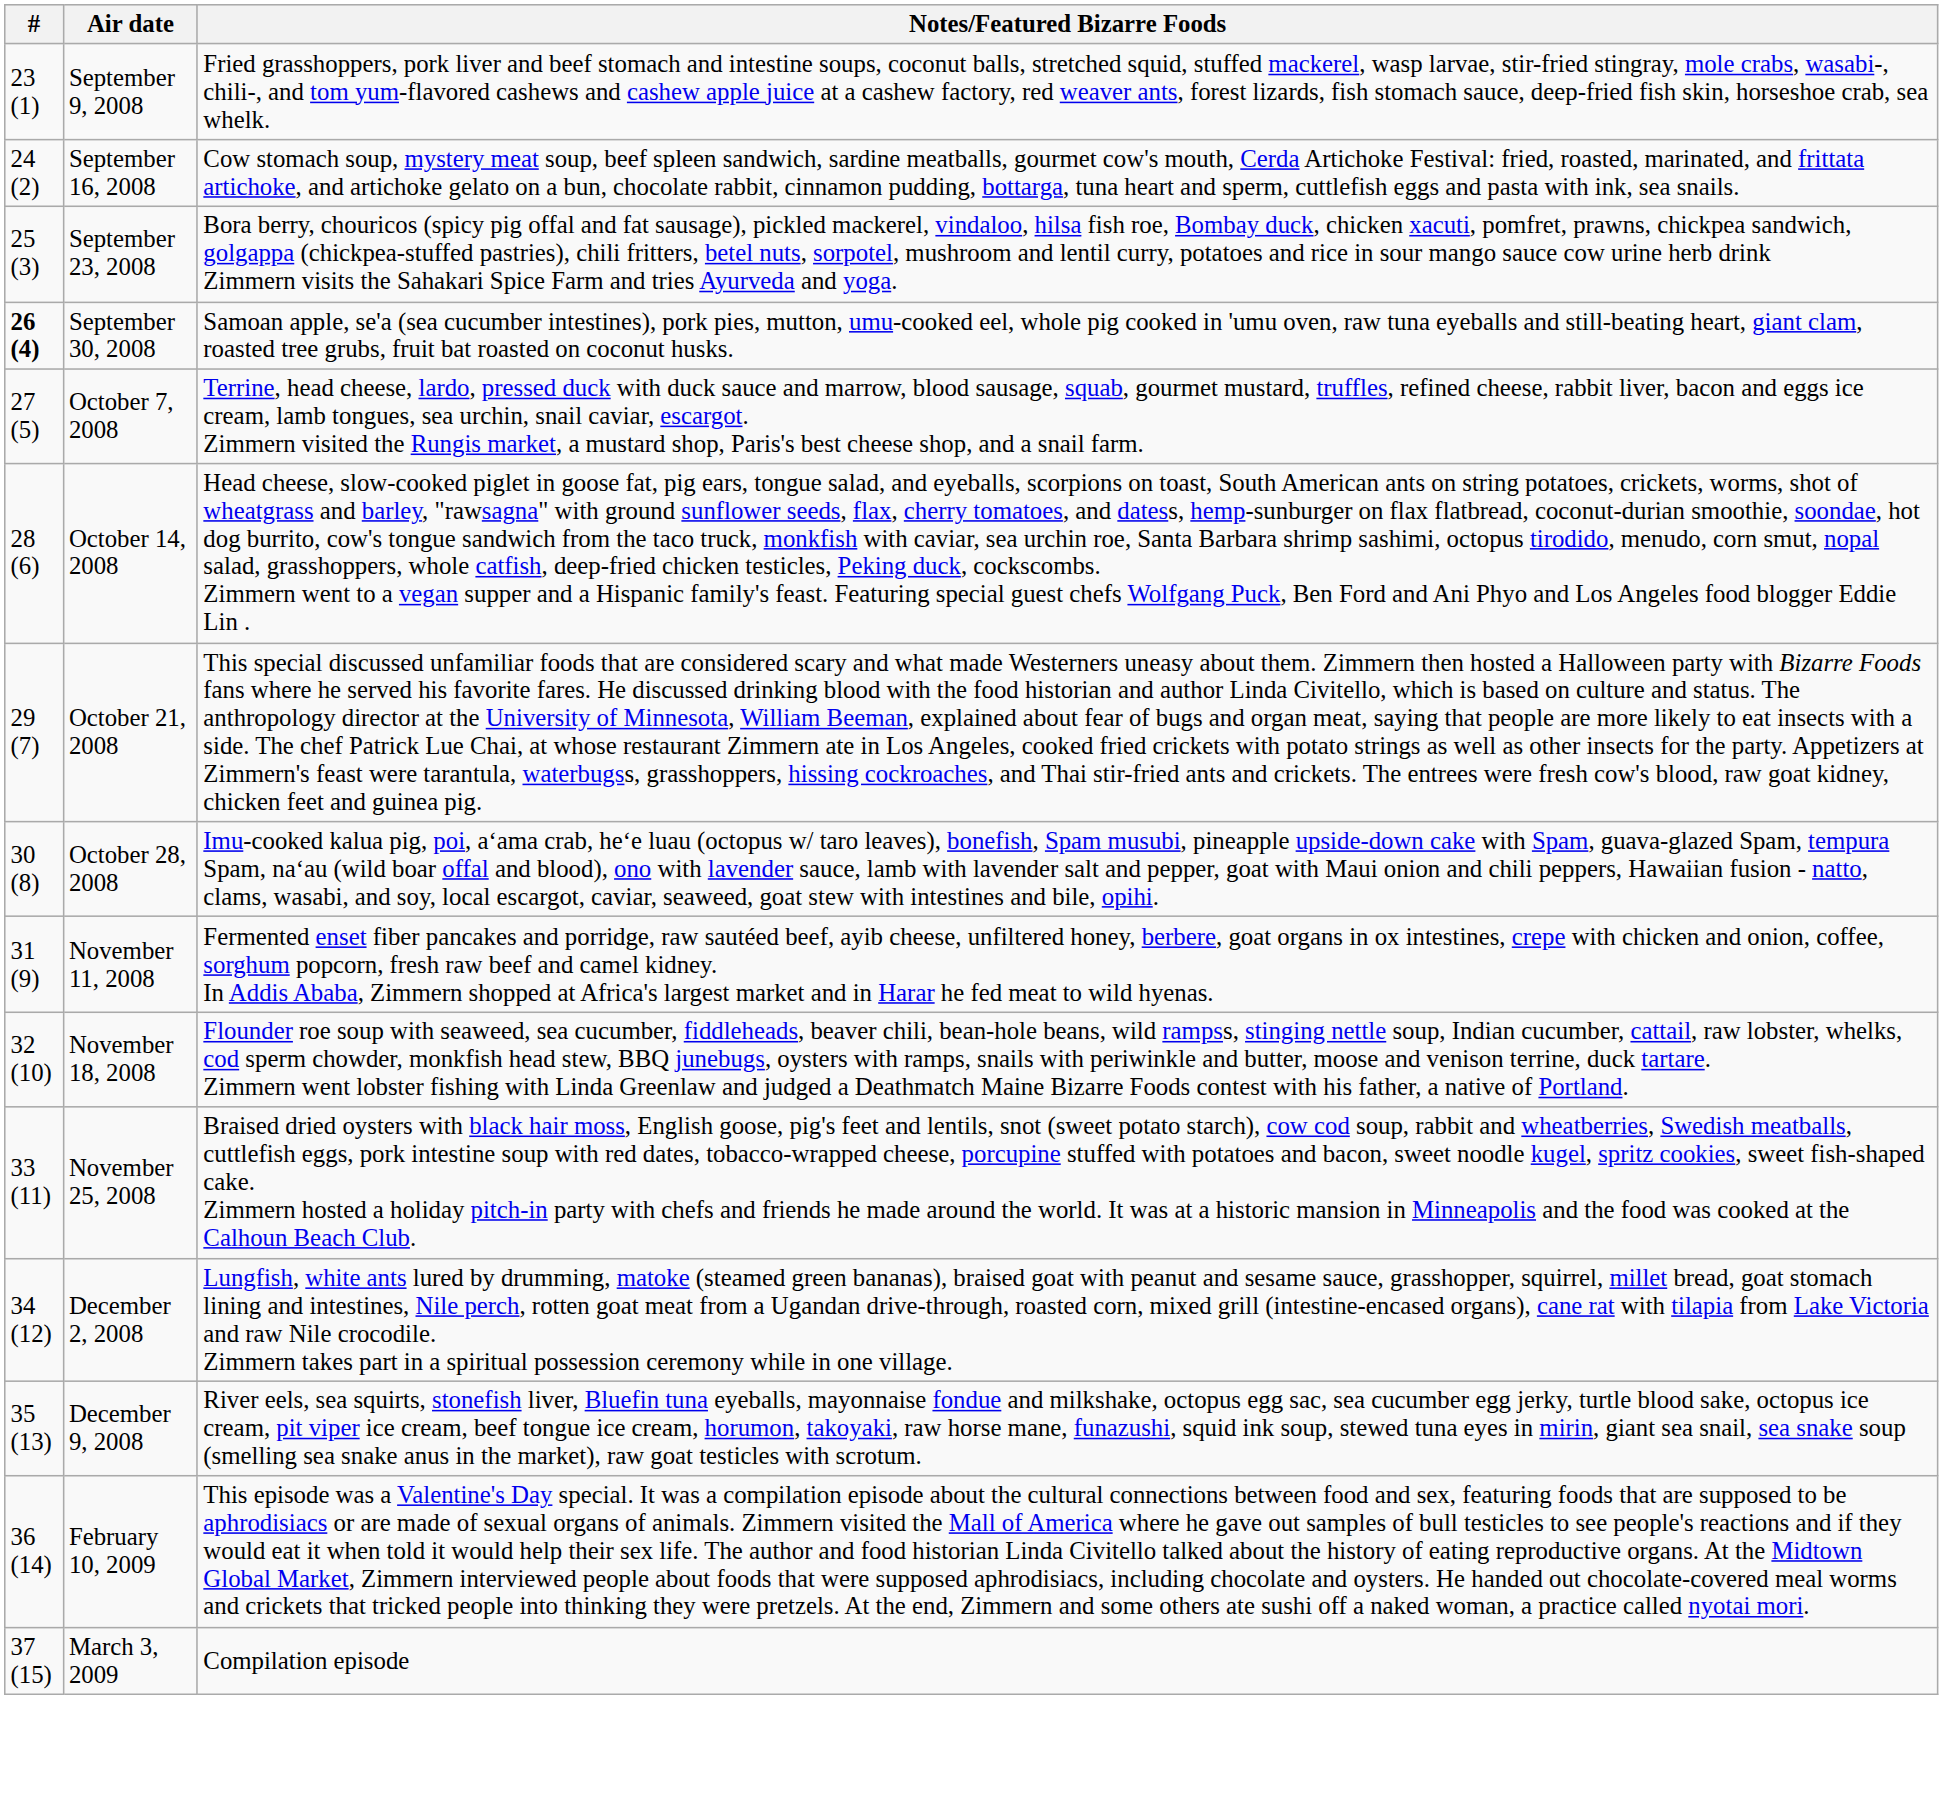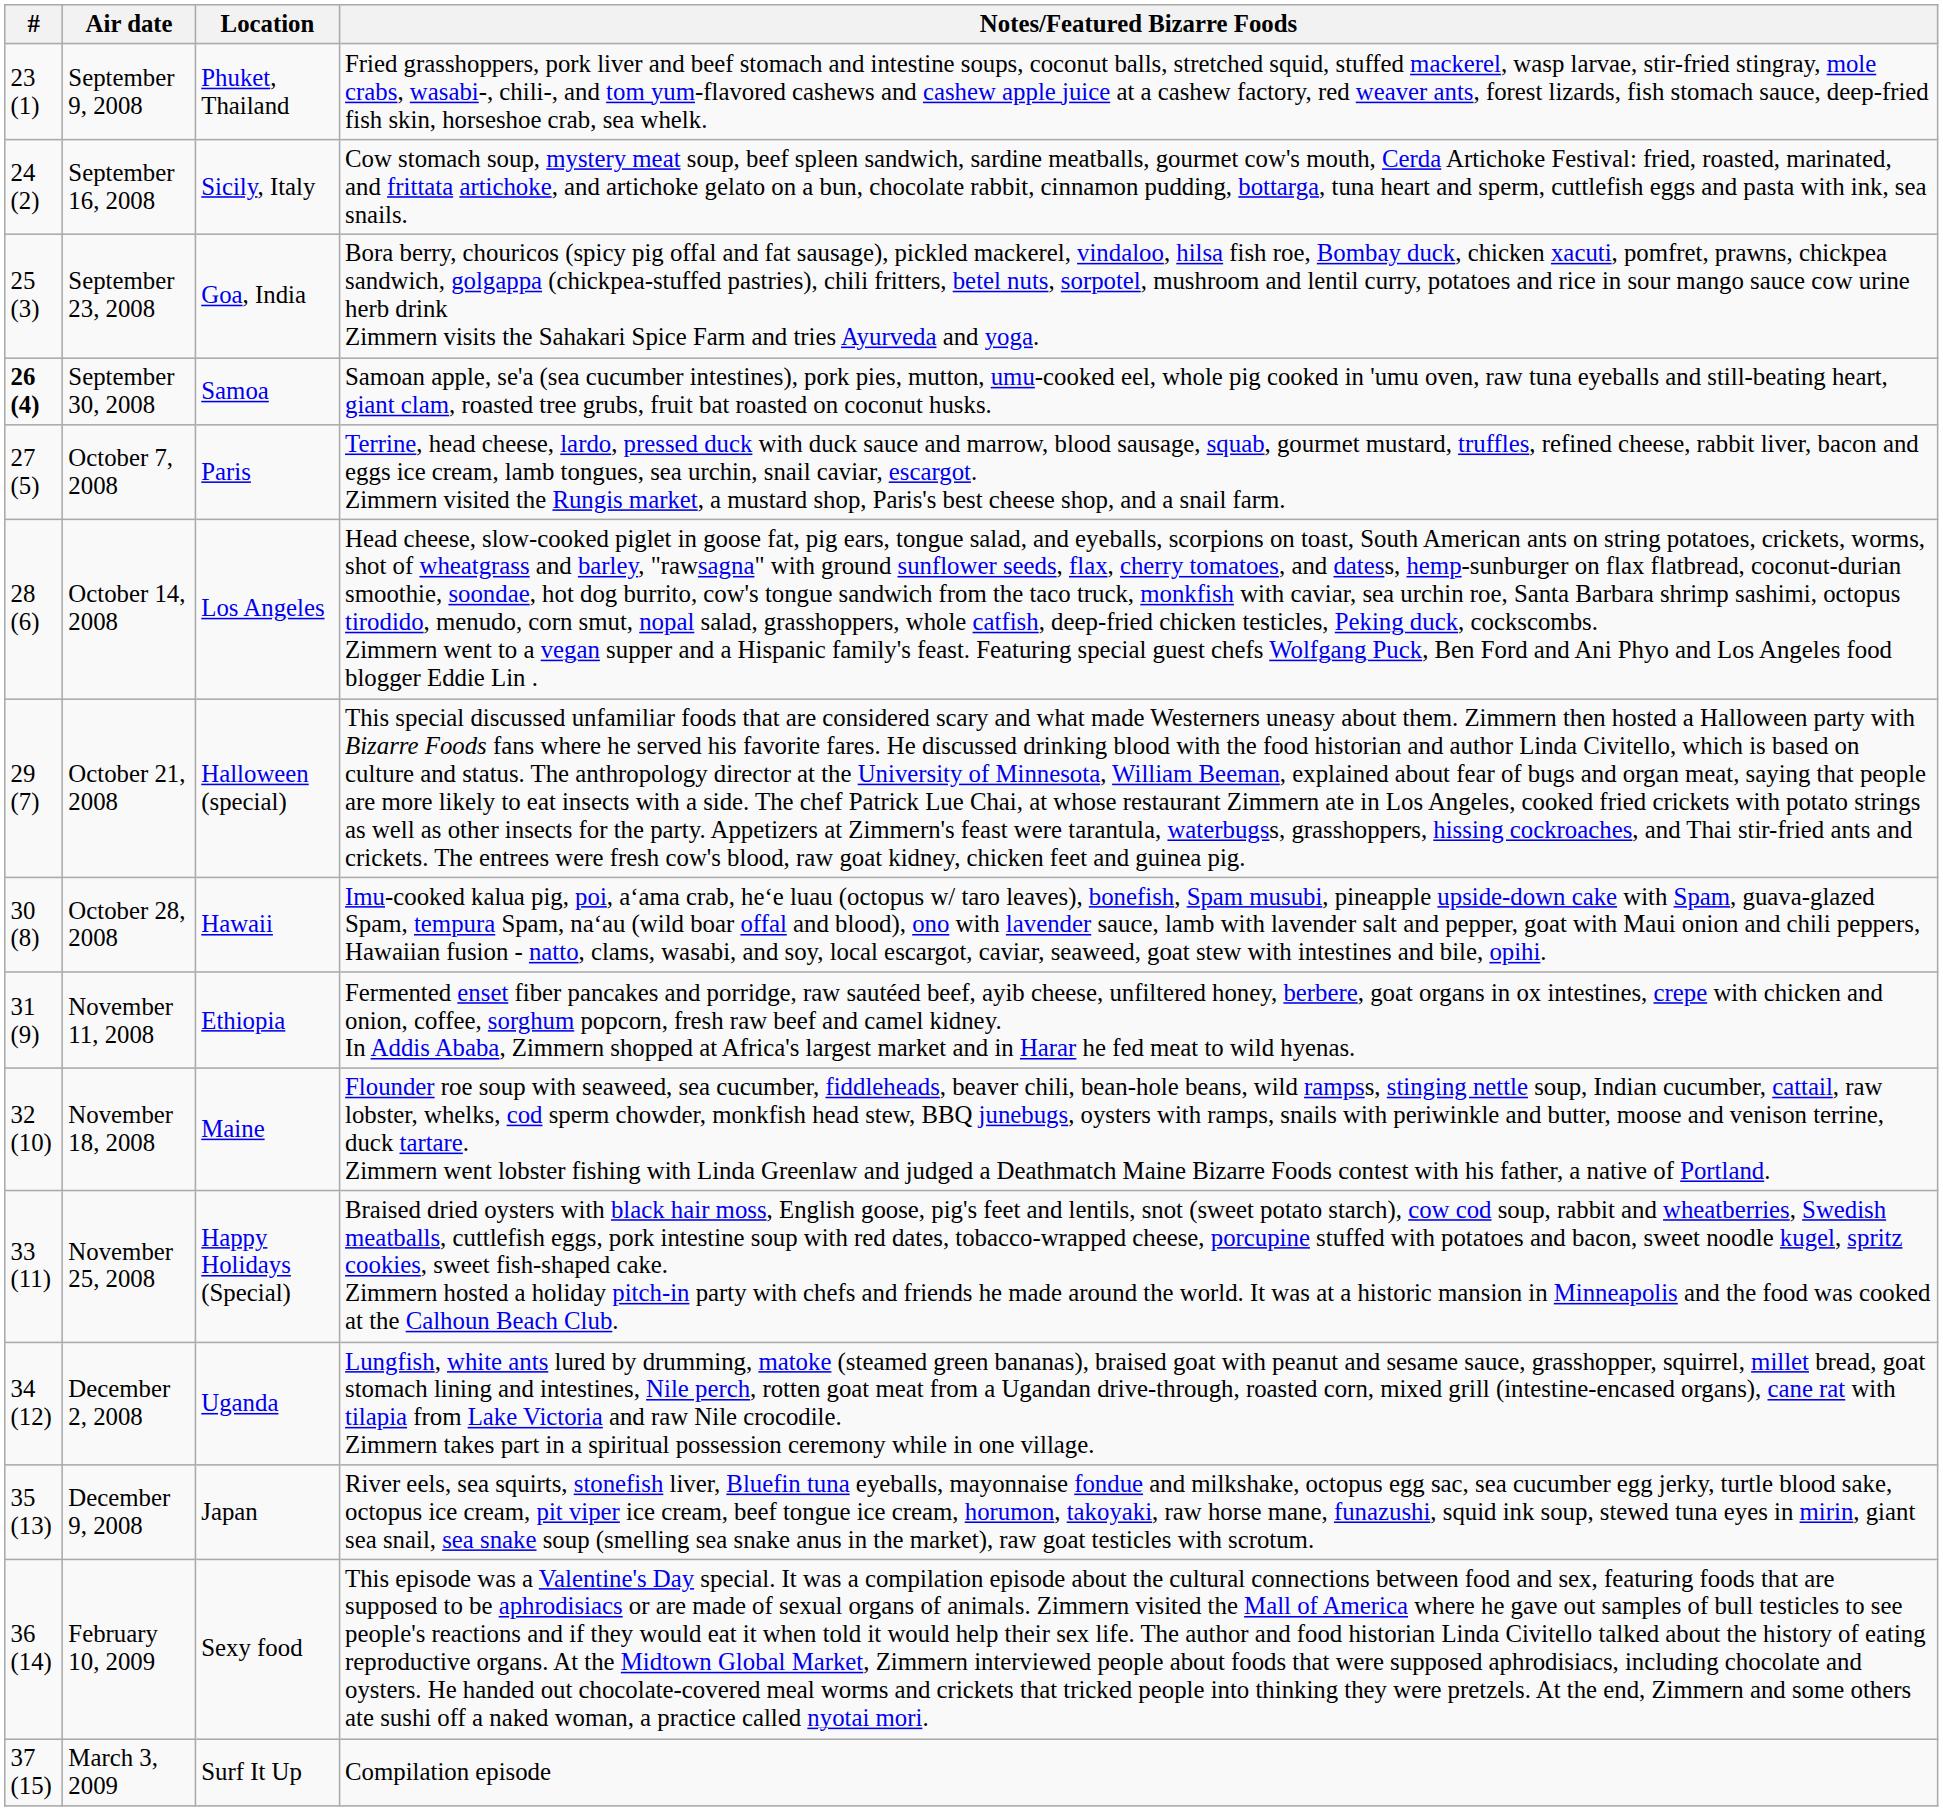 <table class="wikitable">
 <tr style="background:#EFEFEF">
 <th>#</th>
 <th>Air date</th>
+<th>Location</th>
 <th>Notes/Featured Bizarre Foods</th>
 </tr>
 <tr>
 <td>23 (1)</td>
 <td>September 9, 2008</td>
+<td><a href='#'>Phuket</a>, Thailand</td>
 <td>Fried grasshoppers, pork liver and beef stomach and intestine soups, coconut balls, stretched squid, stuffed <a href='#'>mackerel</a>, wasp larvae, stir-fried stingray, <a href='#'>mole crabs</a>, <a href='#'>wasabi</a>-, chili-, and <a href='#'>tom yum</a>-flavored cashews and <a href='#'>cashew apple juice</a> at a cashew factory, red <a href='#'>weaver ants</a>, forest lizards, fish stomach sauce, deep-fried fish skin, horseshoe crab, sea whelk.</td>
 </tr>
 <tr>
 <td>24 (2)</td>
 <td>September 16, 2008</td>
+<td><a href='#'>Sicily</a>, Italy</td>
 <td>Cow stomach soup, <a href='#'>mystery meat</a> soup, beef spleen sandwich, sardine meatballs, gourmet cow's mouth, <a href='#'>Cerda</a> Artichoke Festival: fried, roasted, marinated, and <a href='#'>frittata</a> <a href='#'>artichoke</a>, and artichoke gelato on a bun, chocolate rabbit, cinnamon pudding, <a href='#'>bottarga</a>, tuna heart and sperm, cuttlefish eggs and pasta with ink, sea snails.</td>
 </tr>
 <tr>
 <td>25 (3)</td>
 <td>September 23, 2008</td>
+<td><a href='#'>Goa</a>, India</td>
 <td>Bora berry, chouricos (spicy pig offal and fat sausage), pickled mackerel, <a href='#'>vindaloo</a>, <a href='#'>hilsa</a> fish roe, <a href='#'>Bombay duck</a>, chicken <a href='#'>xacuti</a>, pomfret, prawns, chickpea sandwich, <a href='#'>golgappa</a> (chickpea-stuffed pastries), chili fritters, <a href='#'>betel nuts</a>, <a href='#'>sorpotel</a>, mushroom and lentil curry, potatoes and rice in sour mango sauce cow urine herb drink<br>Zimmern visits the Sahakari Spice Farm and tries <a href='#'>Ayurveda</a> and <a href='#'>yoga</a>.</td>
 </tr>
 <tr>
 <td><strong>26 (4)</strong></td>
 <td>September 30, 2008</td>
+<td><a href='#'>Samoa</a></td>
 <td>Samoan apple, se'a (sea cucumber intestines), pork pies, mutton, <a href='#'>umu</a>-cooked eel, whole pig cooked in 'umu oven, raw tuna eyeballs and still-beating heart, <a href='#'>giant clam</a>, roasted tree grubs, fruit bat roasted on coconut husks.</td>
 </tr>
 <tr>
 <td>27 (5)</td>
 <td>October 7, 2008</td>
+<td><a href='#'>Paris</a></td>
 <td><a href='#'>Terrine</a>, head cheese, <a href='#'>lardo</a>, <a href='#'>pressed duck</a> with duck sauce and marrow, blood sausage, <a href='#'>squab</a>, gourmet mustard, <a href='#'>truffles</a>, refined cheese, rabbit liver, bacon and eggs ice cream, lamb tongues, sea urchin, snail caviar, <a href='#'>escargot</a>.<br>Zimmern visited the <a href='#'>Rungis market</a>, a mustard shop, Paris's best cheese shop, and a snail farm.</td>
 </tr>
 <tr>
 <td>28 (6)</td>
 <td>October 14, 2008</td>
+<td><a href='#'>Los Angeles</a></td>
 <td>Head cheese, slow-cooked piglet in goose fat, pig ears, tongue salad, and eyeballs, scorpions on toast, South American ants on string potatoes, crickets, worms, shot of <a href='#'>wheatgrass</a> and <a href='#'>barley</a>, "raw<a href='#'>sagna</a>" with ground <a href='#'>sunflower seeds</a>, <a href='#'>flax</a>, <a href='#'>cherry tomatoes</a>, and <a href='#'>dates</a>s, <a href='#'>hemp</a>-sunburger on flax flatbread, coconut-durian smoothie, <a href='#'>soondae</a>, hot dog burrito, cow's tongue sandwich from the taco truck, <a href='#'>monkfish</a> with caviar, sea urchin roe, Santa Barbara shrimp sashimi, octopus <a href='#'>tirodido</a>, menudo, corn smut, <a href='#'>nopal</a> salad, grasshoppers, whole <a href='#'>catfish</a>, deep-fried chicken testicles, <a href='#'>Peking duck</a>, cockscombs.<br>Zimmern went to a <a href='#'>vegan</a> supper and a Hispanic family's feast. Featuring special guest chefs <a href='#'>Wolfgang Puck</a>, Ben Ford and Ani Phyo and Los Angeles food blogger Eddie Lin .</td>
 </tr>
 <tr>
 <td>29 (7)</td>
 <td>October 21, 2008</td>
+<td><a href='#'>Halloween</a> (special)</td>
 <td>This special discussed unfamiliar foods that are considered scary and what made Westerners uneasy about them. Zimmern then hosted a Halloween party with <em>Bizarre Foods</em> fans where he served his favorite fares. He discussed drinking blood with the food historian and author Linda Civitello, which is based on culture and status. The anthropology director at the <a href='#'>University of Minnesota</a>, <a href='#'>William Beeman</a>, explained about fear of bugs and organ meat, saying that people are more likely to eat insects with a side. The chef Patrick Lue Chai, at whose restaurant Zimmern ate in Los Angeles, cooked fried crickets with potato strings as well as other insects for the party. Appetizers at Zimmern's feast were tarantula, <a href='#'>waterbugs</a>s, grasshoppers, <a href='#'>hissing cockroaches</a>, and Thai stir-fried ants and crickets. The entrees were fresh cow's blood, raw goat kidney, chicken feet and guinea pig.</td>
 </tr>
 <tr>
 <td>30 (8)</td>
 <td>October 28, 2008</td>
+<td><a href='#'>Hawaii</a></td>
 <td><a href='#'>Imu</a>-cooked kalua pig, <a href='#'>poi</a>, aʻama crab, heʻe luau (octopus w/ taro leaves), <a href='#'>bonefish</a>, <a href='#'>Spam musubi</a>, pineapple <a href='#'>upside-down cake</a> with <a href='#'>Spam</a>, guava-glazed Spam, <a href='#'>tempura</a> Spam, naʻau (wild boar <a href='#'>offal</a> and blood), <a href='#'>ono</a> with <a href='#'>lavender</a> sauce, lamb with lavender salt and pepper, goat with Maui onion and chili peppers, Hawaiian fusion - <a href='#'>natto</a>, clams, wasabi, and soy, local escargot, caviar, seaweed, goat stew with intestines and bile, <a href='#'>opihi</a>.</td>
 </tr>
 <tr>
 <td>31 (9)</td>
 <td>November 11, 2008</td>
+<td><a href='#'>Ethiopia</a></td>
 <td>Fermented <a href='#'>enset</a> fiber pancakes and porridge, raw sautéed beef, ayib cheese, unfiltered honey, <a href='#'>berbere</a>, goat organs in ox intestines, <a href='#'>crepe</a> with chicken and onion, coffee, <a href='#'>sorghum</a> popcorn, fresh raw beef and camel kidney.<br>In <a href='#'>Addis Ababa</a>, Zimmern shopped at Africa's largest market and in <a href='#'>Harar</a> he fed meat to wild hyenas.</td>
 </tr>
 <tr>
 <td>32 (10)</td>
 <td>November 18, 2008</td>
+<td><a href='#'>Maine</a></td>
 <td><a href='#'>Flounder</a> roe soup with seaweed, sea cucumber, <a href='#'>fiddleheads</a>, beaver chili, bean-hole beans, wild <a href='#'>ramps</a>s, <a href='#'>stinging nettle</a> soup, Indian cucumber, <a href='#'>cattail</a>, raw lobster, whelks, <a href='#'>cod</a> sperm chowder, monkfish head stew, BBQ <a href='#'>junebugs</a>, oysters with ramps, snails with periwinkle and butter, moose and venison terrine, duck <a href='#'>tartare</a>.<br>Zimmern went lobster fishing with Linda Greenlaw and judged a Deathmatch Maine Bizarre Foods contest with his father, a native of <a href='#'>Portland</a>.</td>
 </tr>
 <tr>
 <td>33 (11)</td>
 <td>November 25, 2008</td>
+<td><a href='#'>Happy Holidays</a> (Special)</td>
 <td>Braised dried oysters with <a href='#'>black hair moss</a>, English goose, pig's feet and lentils, snot (sweet potato starch), <a href='#'>cow cod</a> soup, rabbit and <a href='#'>wheatberries</a>, <a href='#'>Swedish meatballs</a>, cuttlefish eggs, pork intestine soup with red dates, tobacco-wrapped cheese, <a href='#'>porcupine</a> stuffed with potatoes and bacon, sweet noodle <a href='#'>kugel</a>, <a href='#'>spritz cookies</a>, sweet fish-shaped cake.<br>Zimmern hosted a holiday <a href='#'>pitch-in</a> party with chefs and friends he made around the world. It was at a historic mansion in <a href='#'>Minneapolis</a> and the food was cooked at the <a href='#'>Calhoun Beach Club</a>.</td>
 </tr>
 <tr>
 <td>34 (12)</td>
 <td>December 2, 2008</td>
+<td><a href='#'>Uganda</a></td>
 <td><a href='#'>Lungfish</a>, <a href='#'>white ants</a> lured by drumming, <a href='#'>matoke</a> (steamed green bananas), braised goat with peanut and sesame sauce, grasshopper, squirrel, <a href='#'>millet</a> bread, goat stomach lining and intestines, <a href='#'>Nile perch</a>, rotten goat meat from a Ugandan drive-through, roasted corn, mixed grill (intestine-encased organs), <a href='#'>cane rat</a> with <a href='#'>tilapia</a> from <a href='#'>Lake Victoria</a> and raw Nile crocodile.<br>Zimmern takes part in a spiritual possession ceremony while in one village.</td>
 </tr>
 <tr>
 <td>35 (13)</td>
 <td>December 9, 2008</td>
+<td>Japan</td>
 <td>River eels, sea squirts, <a href='#'>stonefish</a> liver, <a href='#'>Bluefin tuna</a> eyeballs, mayonnaise <a href='#'>fondue</a> and milkshake, octopus egg sac, sea cucumber egg jerky, turtle blood sake, octopus ice cream, <a href='#'>pit viper</a> ice cream, beef tongue ice cream, <a href='#'>horumon</a>, <a href='#'>takoyaki</a>, raw horse mane, <a href='#'>funazushi</a>, squid ink soup, stewed tuna eyes in <a href='#'>mirin</a>, giant sea snail, <a href='#'>sea snake</a> soup (smelling sea snake anus in the market), raw goat testicles with scrotum.</td>
 </tr>
 <tr>
 <td>36 (14)</td>
 <td>February 10, 2009</td>
+<td>Sexy food</td>
 <td>This episode was a <a href='#'>Valentine's Day</a> special. It was a compilation episode about the cultural connections between food and sex, featuring foods that are supposed to be <a href='#'>aphrodisiacs</a> or are made of sexual organs of animals. Zimmern visited the <a href='#'>Mall of America</a> where he gave out samples of bull testicles to see people's reactions and if they would eat it when told it would help their sex life. The author and food historian Linda Civitello talked about the history of eating reproductive organs. At the <a href='#'>Midtown Global Market</a>, Zimmern interviewed people about foods that were supposed aphrodisiacs, including chocolate and oysters. He handed out chocolate-covered meal worms and crickets that tricked people into thinking they were pretzels. At the end, Zimmern and some others ate sushi off a naked woman, a practice called <a href='#'>nyotai mori</a>.</td>
 </tr>
 <tr>
 <td>37 (15)</td>
 <td>March 3, 2009</td>
+<td>Surf It Up</td>
 <td>Compilation episode</td>
 </tr>
 </table>
